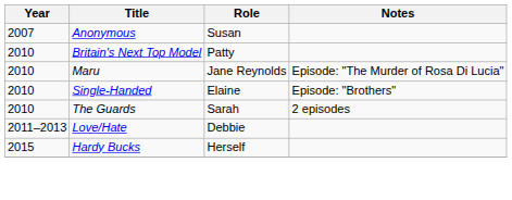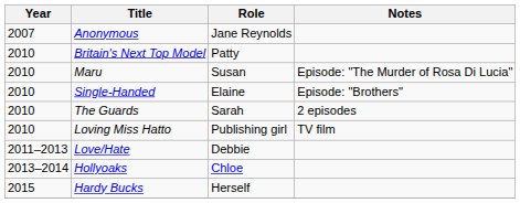 <table class="wikitable sortable">
 <tr>
 <th>Year</th>
 <th>Title</th>
 <th>Role</th>
 <th class="unsortable">Notes</th>
 </tr>
 <tr>
 <td>2007</td>
 <td><em><a href='#'>Anonymous</a></em></td>
-<td>Susan</td>
+<td>Jane Reynolds</td>
 <td></td>
 </tr>
 <tr>
 <td>2010</td>
 <td><em><a href='#'>Britain's Next Top Model</a></em></td>
 <td>Patty</td>
 <td></td>
 </tr>
 <tr>
 <td>2010</td>
 <td><em>Maru</em></td>
-<td>Jane Reynolds</td>
+<td>Susan</td>
 <td>Episode: "The Murder of Rosa Di Lucia"</td>
 </tr>
 <tr>
 <td>2010</td>
 <td><em><a href='#'>Single-Handed</a></em></td>
 <td>Elaine</td>
 <td>Episode: "Brothers"</td>
 </tr>
 <tr>
 <td>2010</td>
 <td><em>The Guards</em></td>
 <td>Sarah</td>
 <td>2 episodes</td>
 </tr>
 <tr>
+<td>2010</td>
+<td><em>Loving Miss Hatto</em></td>
+<td>Publishing girl</td>
+<td>TV film</td>
+</tr>
+<tr>
 <td>2011–2013</td>
 <td><em><a href='#'>Love/Hate</a></em></td>
 <td>Debbie</td>
+<td></td>
+</tr>
+<tr>
+<td>2013–2014</td>
+<td><em><a href='#'>Hollyoaks</a></em></td>
+<td><a href='#'>Chloe</a></td>
 <td></td>
 </tr>
 <tr>
 <td>2015</td>
 <td><em><a href='#'>Hardy Bucks</a></em></td>
 <td>Herself</td>
 <td></td>
 </tr>
 <tr>
 </tr>
 </table>
